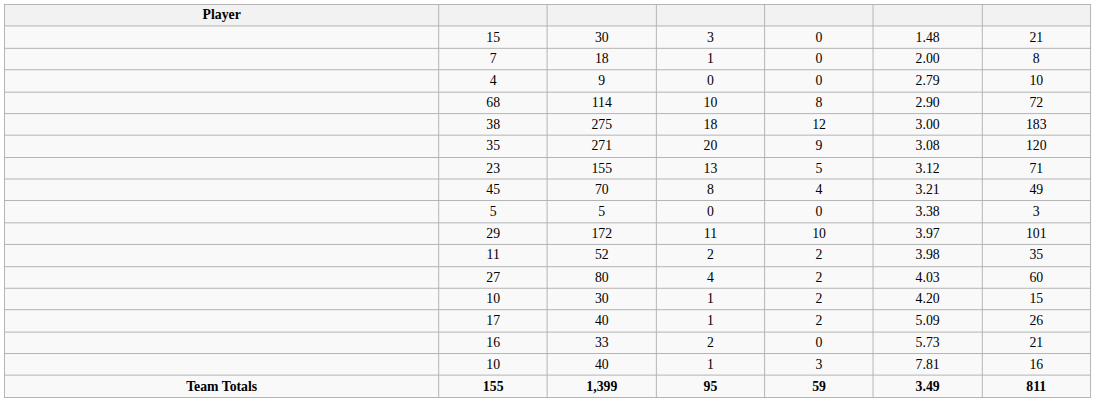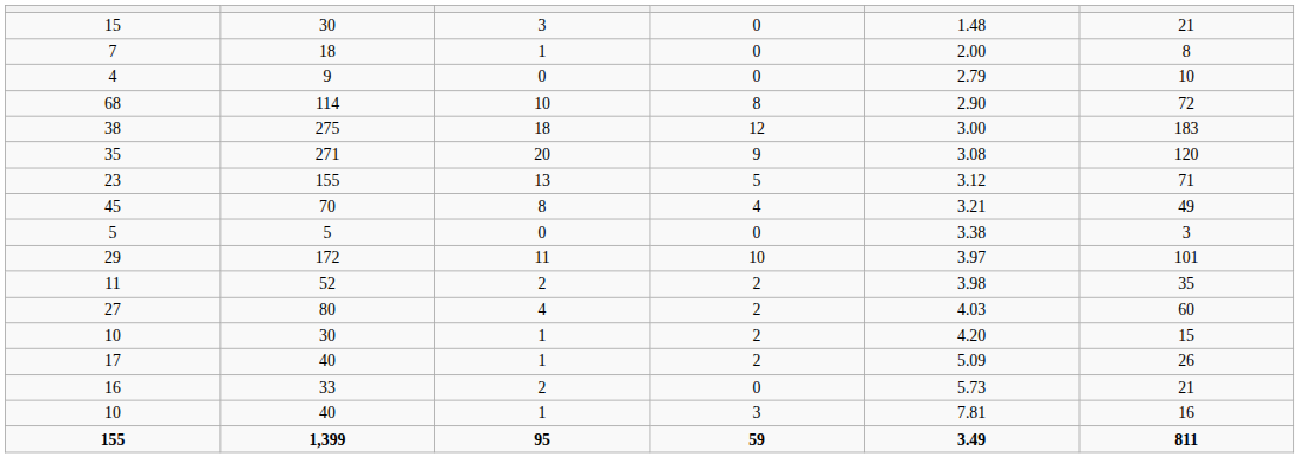 <table class="wikitable sortable" style="text-align:center;" width="100%">
 <tr>
-<th width="40%">Player</th>
 <th width="10%"></th>
 <th width="10%" data-sort-type="number"></th>
 <th width="10%"></th>
 <th width="10%"></th>
 <th width="10%"></th>
 <th width="10%"></th>
 </tr>
 <tr>
-<td></td>
 <td>15</td>
 <td>30</td>
 <td>3</td>
 <td>0</td>
 <td>1.48</td>
 <td>21</td>
 </tr>
 <tr>
-<td></td>
 <td>7</td>
 <td>18</td>
 <td>1</td>
 <td>0</td>
 <td>2.00</td>
 <td>8</td>
 </tr>
 <tr>
-<td></td>
 <td>4</td>
 <td>9</td>
 <td>0</td>
 <td>0</td>
 <td>2.79</td>
 <td>10</td>
 </tr>
 <tr>
-<td></td>
 <td>68</td>
 <td>114</td>
 <td>10</td>
 <td>8</td>
 <td>2.90</td>
 <td>72</td>
 </tr>
 <tr>
-<td></td>
 <td>38</td>
 <td>275</td>
 <td>18</td>
 <td>12</td>
 <td>3.00</td>
 <td>183</td>
 </tr>
 <tr>
-<td></td>
 <td>35</td>
 <td>271</td>
 <td>20</td>
 <td>9</td>
 <td>3.08</td>
 <td>120</td>
 </tr>
 <tr>
-<td></td>
 <td>23</td>
 <td>155</td>
 <td>13</td>
 <td>5</td>
 <td>3.12</td>
 <td>71</td>
 </tr>
 <tr>
-<td></td>
 <td>45</td>
 <td>70</td>
 <td>8</td>
 <td>4</td>
 <td>3.21</td>
 <td>49</td>
 </tr>
 <tr>
-<td></td>
 <td>5</td>
 <td>5</td>
 <td>0</td>
 <td>0</td>
 <td>3.38</td>
 <td>3</td>
 </tr>
 <tr>
-<td></td>
 <td>29</td>
 <td>172</td>
 <td>11</td>
 <td>10</td>
 <td>3.97</td>
 <td>101</td>
 </tr>
 <tr>
-<td></td>
 <td>11</td>
 <td>52</td>
 <td>2</td>
 <td>2</td>
 <td>3.98</td>
 <td>35</td>
 </tr>
 <tr>
-<td></td>
 <td>27</td>
 <td>80</td>
 <td>4</td>
 <td>2</td>
 <td>4.03</td>
 <td>60</td>
 </tr>
 <tr>
-<td></td>
 <td>10</td>
 <td>30</td>
 <td>1</td>
 <td>2</td>
 <td>4.20</td>
 <td>15</td>
 </tr>
 <tr>
-<td></td>
 <td>17</td>
 <td>40</td>
 <td>1</td>
 <td>2</td>
 <td>5.09</td>
 <td>26</td>
 </tr>
 <tr>
-<td></td>
 <td>16</td>
 <td>33</td>
 <td>2</td>
 <td>0</td>
 <td>5.73</td>
 <td>21</td>
 </tr>
 <tr>
-<td></td>
 <td>10</td>
 <td>40</td>
 <td>1</td>
 <td>3</td>
 <td>7.81</td>
 <td>16</td>
 </tr>
 <tr>
-<td><strong>Team Totals</strong></td>
 <td><strong>155</strong></td>
 <td><strong>1,399</strong></td>
 <td><strong>95</strong></td>
 <td><strong>59</strong></td>
 <td><strong>3.49</strong></td>
 <td><strong>811</strong></td>
 </tr>
 </table>
